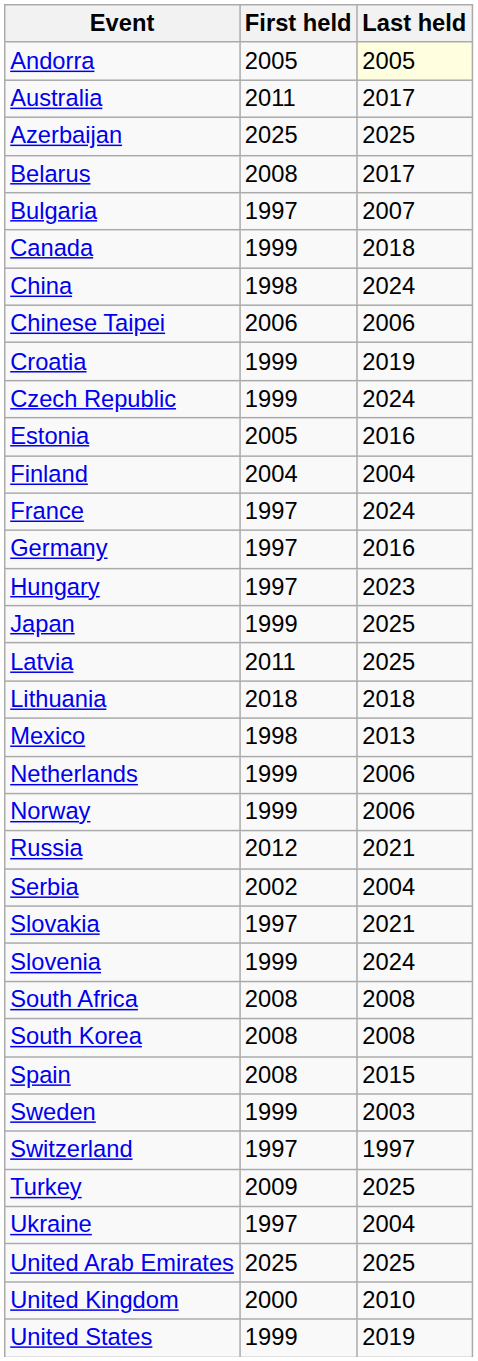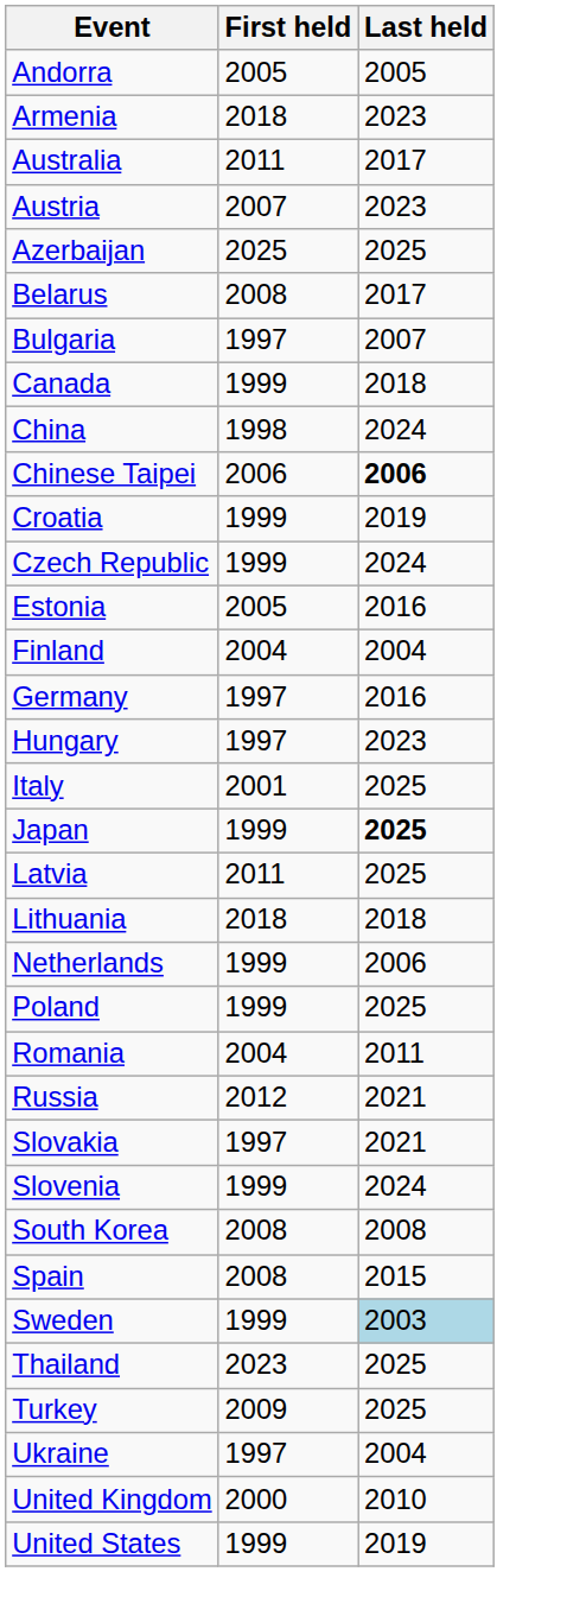 <table class="wikitable sortable" colspan=6 align=center>
 <tr>
 <th>Event</th>
 <th>First held</th>
 <th>Last held</th>
 </tr>
 <tr>
 <td><a href='#'>Andorra</a></td>
 <td>2005</td>
-<td style="background: lightyellow;">2005</td>
+<td>2005</td>
+</tr>
+<tr>
+<td><a href='#'>Armenia</a></td>
+<td>2018</td>
+<td>2023</td>
 </tr>
 <tr>
 <td><a href='#'>Australia</a></td>
 <td>2011</td>
 <td>2017</td>
+</tr>
+<tr>
+<td><a href='#'>Austria</a></td>
+<td>2007</td>
+<td>2023</td>
 </tr>
 <tr>
 <td><a href='#'>Azerbaijan</a></td>
 <td>2025</td>
 <td>2025</td>
 </tr>
 <tr>
 <td><a href='#'>Belarus</a></td>
 <td>2008</td>
 <td>2017</td>
 </tr>
 <tr>
 <td><a href='#'>Bulgaria</a></td>
 <td>1997</td>
 <td>2007</td>
 </tr>
 <tr>
 <td><a href='#'>Canada</a></td>
 <td>1999</td>
 <td>2018</td>
 </tr>
 <tr>
 <td><a href='#'>China</a></td>
 <td>1998</td>
 <td>2024</td>
 </tr>
 <tr>
 <td><a href='#'>Chinese Taipei</a></td>
 <td>2006</td>
-<td>2006</td>
+<td><strong>2006</strong></td>
 </tr>
 <tr>
 <td><a href='#'>Croatia</a></td>
 <td>1999</td>
 <td>2019</td>
 </tr>
 <tr>
 <td><a href='#'>Czech Republic</a></td>
 <td>1999</td>
 <td>2024</td>
 </tr>
 <tr>
 <td><a href='#'>Estonia</a></td>
 <td>2005</td>
 <td>2016</td>
 </tr>
 <tr>
 <td><a href='#'>Finland</a></td>
 <td>2004</td>
 <td>2004</td>
 </tr>
 <tr>
-<td><a href='#'>France</a></td>
-<td>1997</td>
-<td>2024</td>
-</tr>
-<tr>
 <td><a href='#'>Germany</a></td>
 <td>1997</td>
 <td>2016</td>
 </tr>
 <tr>
 <td><a href='#'>Hungary</a></td>
 <td>1997</td>
 <td>2023</td>
 </tr>
 <tr>
+<td><a href='#'>Italy</a></td>
+<td>2001</td>
+<td>2025</td>
+</tr>
+<tr>
 <td><a href='#'>Japan</a></td>
 <td>1999</td>
-<td>2025</td>
+<td><strong>2025</strong></td>
 </tr>
 <tr>
 <td><a href='#'>Latvia</a></td>
 <td>2011</td>
 <td>2025</td>
 </tr>
 <tr>
 <td><a href='#'>Lithuania</a></td>
 <td>2018</td>
 <td>2018</td>
 </tr>
 <tr>
-<td><a href='#'>Mexico</a></td>
-<td>1998</td>
-<td>2013</td>
-</tr>
-<tr>
 <td><a href='#'>Netherlands</a></td>
 <td>1999</td>
 <td>2006</td>
 </tr>
 <tr>
-<td><a href='#'>Norway</a></td>
+<td><a href='#'>Poland</a></td>
 <td>1999</td>
-<td>2006</td>
+<td>2025</td>
+</tr>
+<tr>
+<td><a href='#'>Romania</a></td>
+<td>2004</td>
+<td>2011</td>
 </tr>
 <tr>
 <td><a href='#'>Russia</a></td>
 <td>2012</td>
 <td>2021</td>
-</tr>
-<tr>
-<td><a href='#'>Serbia</a></td>
-<td>2002</td>
-<td>2004</td>
 </tr>
 <tr>
 <td><a href='#'>Slovakia</a></td>
 <td>1997</td>
 <td>2021</td>
 </tr>
 <tr>
 <td><a href='#'>Slovenia</a></td>
 <td>1999</td>
 <td>2024</td>
-</tr>
-<tr>
-<td><a href='#'>South Africa</a></td>
-<td>2008</td>
-<td>2008</td>
 </tr>
 <tr>
 <td><a href='#'>South Korea</a></td>
 <td>2008</td>
 <td>2008</td>
 </tr>
 <tr>
 <td><a href='#'>Spain</a></td>
 <td>2008</td>
 <td>2015</td>
 </tr>
 <tr>
 <td><a href='#'>Sweden</a></td>
 <td>1999</td>
-<td>2003</td>
+<td style="background: lightblue;">2003</td>
 </tr>
 <tr>
-<td><a href='#'>Switzerland</a></td>
-<td>1997</td>
-<td>1997</td>
+<td><a href='#'>Thailand</a></td>
+<td>2023</td>
+<td>2025</td>
 </tr>
 <tr>
 <td><a href='#'>Turkey</a></td>
 <td>2009</td>
 <td>2025</td>
 </tr>
 <tr>
 <td><a href='#'>Ukraine</a></td>
 <td>1997</td>
 <td>2004</td>
 </tr>
 <tr>
-<td><a href='#'>United Arab Emirates</a></td>
-<td>2025</td>
-<td>2025</td>
-</tr>
-<tr>
 <td><a href='#'>United Kingdom</a></td>
 <td>2000</td>
 <td>2010</td>
 </tr>
 <tr>
 <td><a href='#'>United States</a></td>
 <td>1999</td>
 <td>2019</td>
 </tr>
 </table>
